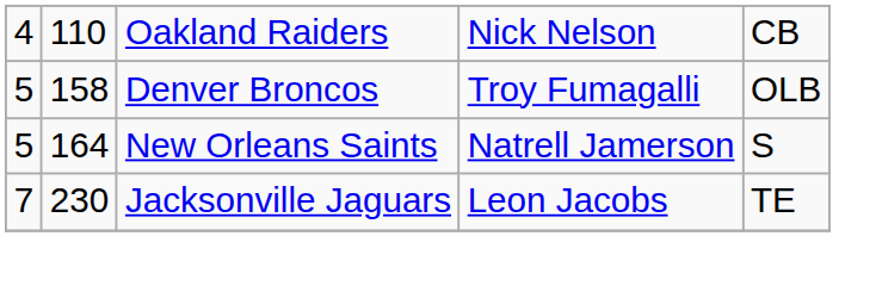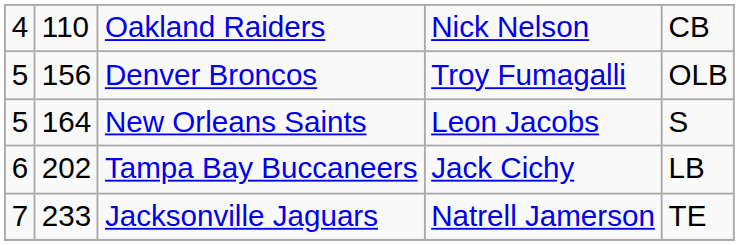 <table class="wikitable">
 <tr>
 <td>4</td>
 <td>110</td>
 <td><a href='#'>Oakland Raiders</a></td>
 <td><a href='#'>Nick Nelson</a></td>
 <td>CB</td>
 </tr>
 <tr>
 <td>5</td>
-<td>158</td>
+<td>156</td>
 <td><a href='#'>Denver Broncos</a></td>
 <td><a href='#'>Troy Fumagalli</a></td>
 <td>OLB</td>
 </tr>
 <tr>
 <td>5</td>
 <td>164</td>
 <td><a href='#'>New Orleans Saints</a></td>
-<td><a href='#'>Natrell Jamerson</a></td>
+<td><a href='#'>Leon Jacobs</a></td>
 <td>S</td>
 </tr>
 <tr>
+<td>6</td>
+<td>202</td>
+<td><a href='#'>Tampa Bay Buccaneers</a></td>
+<td><a href='#'>Jack Cichy</a></td>
+<td>LB</td>
+</tr>
+<tr>
 <td>7</td>
-<td>230</td>
+<td>233</td>
 <td><a href='#'>Jacksonville Jaguars</a></td>
-<td><a href='#'>Leon Jacobs</a></td>
+<td><a href='#'>Natrell Jamerson</a></td>
 <td>TE</td>
 </tr>
 <tr>
 </tr>
 </table>
